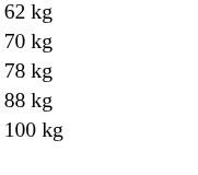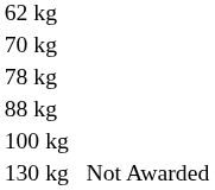 <table>
 <tr>
 <td>62 kg</td>
 <td></td>
 <td></td>
 <td></td>
 </tr>
 <tr>
 <td rowspan=2>70 kg</td>
 <td rowspan=2></td>
 <td rowspan=2></td>
 <td></td>
 </tr>
 <tr>
 <td></td>
 </tr>
 <tr>
 <td rowspan=2>78 kg</td>
 <td rowspan=2></td>
 <td rowspan=2></td>
 <td></td>
 </tr>
 <tr>
 <td></td>
 </tr>
 <tr>
 <td rowspan=2>88 kg</td>
 <td rowspan=2></td>
 <td rowspan=2></td>
 <td></td>
 </tr>
 <tr>
 <td></td>
 </tr>
 <tr>
 <td rowspan=2>100 kg</td>
 <td rowspan=2></td>
 <td rowspan=2></td>
 <td></td>
 </tr>
 <tr>
 <td></td>
 </tr>
 <tr>
+<td>130 kg</td>
+<td></td>
+<td></td>
+<td>Not Awarded</td>
+</tr>
+<tr>
 </tr>
 </table>
